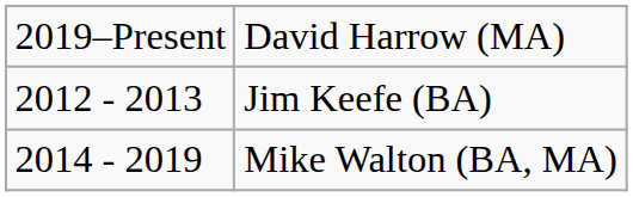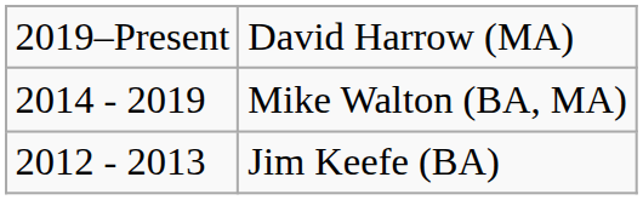 <table class="wikitable">
 <tr>
 <td>2019–Present</td>
 <td>David Harrow (MA)</td>
 </tr>
 <tr>
+<td>2014 - 2019</td>
+<td>Mike Walton (BA, MA)</td>
+</tr>
+<tr>
 <td>2012 - 2013</td>
 <td>Jim Keefe (BA)</td>
 </tr>
-<tr>
-<td>2014 - 2019</td>
-<td>Mike Walton (BA, MA)</td>
-</tr>
 </table>
